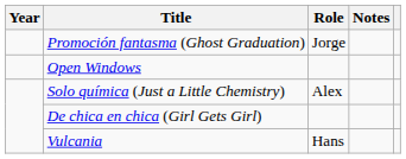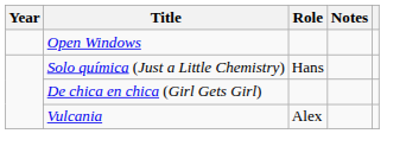 <table class="wikitable sortable">
 <tr>
 <th>Year</th>
 <th>Title</th>
 <th>Role</th>
 <th class = "unsortable">Notes</th>
 <th class = "unsortable"></th>
-</tr>
-<tr>
-<td></td>
-<td><em><a href='#'>Promoción fantasma</a></em> (<em>Ghost Graduation</em>)</td>
-<td>Jorge</td>
-<td></td>
-<td></td>
 </tr>
 <tr>
 <td></td>
 <td><em><a href='#'>Open Windows</a></em></td>
 <td></td>
 <td></td>
 <td></td>
 </tr>
 <tr>
 <td rowspan = "3"></td>
 <td><em><a href='#'>Solo química</a></em> (<em>Just a Little Chemistry</em>)</td>
-<td>Alex</td>
+<td>Hans</td>
 <td></td>
 <td></td>
 </tr>
 <tr>
 <td><em><a href='#'>De chica en chica</a></em> (<em>Girl Gets Girl</em>)</td>
 <td></td>
 <td></td>
 <td></td>
 </tr>
 <tr>
 <td><em><a href='#'>Vulcania</a></em></td>
-<td>Hans</td>
+<td>Alex</td>
 <td></td>
 <td></td>
 </tr>
 </table>
